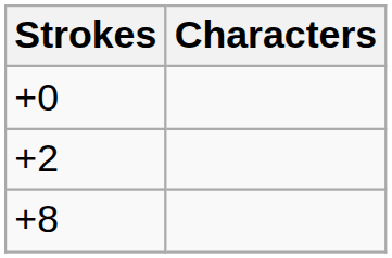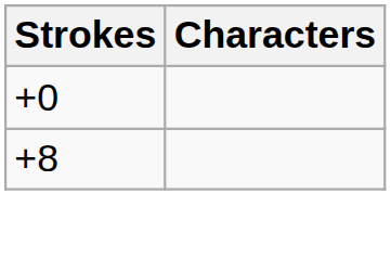 <table class="wikitable">
 <tr>
 <th>Strokes</th>
 <th>Characters</th>
 </tr>
 <tr>
 <td>+0</td>
 <td style="font-size: large;"></td>
 </tr>
 <tr>
-<td>+2</td>
-<td style="font-size: large;"></td>
-</tr>
-<tr>
 <td>+8</td>
 <td style="font-size: large;"></td>
 </tr>
 </table>
